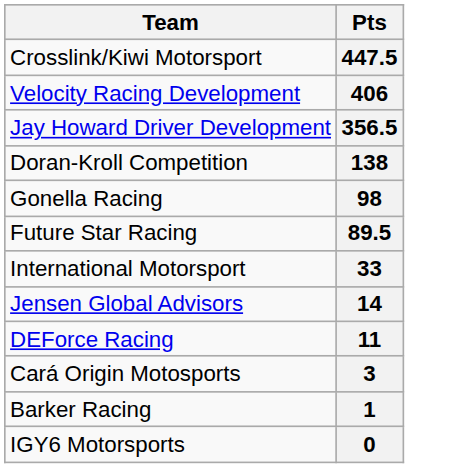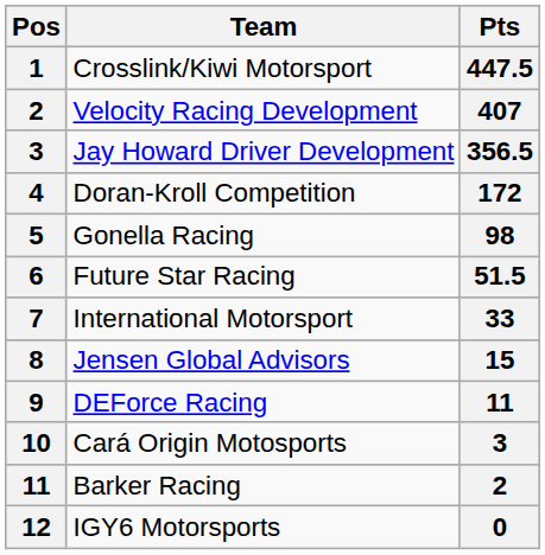 <table class="wikitable" style="font-size: 85%">
 <tr>
+<th>Pos</th>
 <th>Team</th>
 <th>Pts</th>
 </tr>
 <tr>
+<th>1</th>
 <td> Crosslink/Kiwi Motorsport</td>
 <th>447.5</th>
 </tr>
 <tr>
+<th>2</th>
 <td> <a href='#'>Velocity Racing Development</a></td>
-<th>406</th>
+<th>407</th>
 </tr>
 <tr>
+<th>3</th>
 <td> <a href='#'>Jay Howard Driver Development</a></td>
 <th>356.5</th>
 </tr>
 <tr>
+<th>4</th>
 <td> Doran-Kroll Competition</td>
-<th>138</th>
+<th>172</th>
 </tr>
 <tr>
+<th>5</th>
 <td> Gonella Racing</td>
 <th>98</th>
 </tr>
 <tr>
+<th>6</th>
 <td> Future Star Racing</td>
-<th>89.5</th>
+<th>51.5</th>
 </tr>
 <tr>
+<th>7</th>
 <td> International Motorsport</td>
 <th>33</th>
 </tr>
 <tr>
+<th>8</th>
 <td> <a href='#'>Jensen Global Advisors</a></td>
-<th>14</th>
+<th>15</th>
 </tr>
 <tr>
+<th>9</th>
 <td> <a href='#'>DEForce Racing</a></td>
 <th>11</th>
 </tr>
 <tr>
+<th>10</th>
 <td> Cará Origin Motosports</td>
 <th>3</th>
 </tr>
 <tr>
+<th>11</th>
 <td> Barker Racing</td>
-<th>1</th>
+<th>2</th>
 </tr>
 <tr>
+<th>12</th>
 <td> IGY6 Motorsports</td>
 <th>0</th>
 </tr>
 </table>
